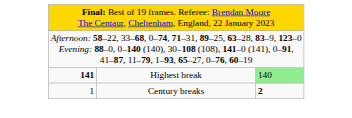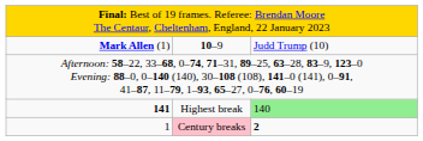 <table class="wikitable" style="font-size: 95%; margin: 1em auto 1em auto;">
 <tr>
 <td colspan="3" align="center" bgcolor="#ffd700"><strong>Final:</strong> Best of 19 frames. Referee: <a href='#'>Brendan Moore</a> <br><a href='#'>The Centaur</a>, <a href='#'>Cheltenham</a>, England, 22 January 2023</td>
+</tr>
+<tr>
+<td width="220" align="right"><strong><a href='#'>Mark Allen</a></strong> (1)<br></td>
+<td width="100" align="center"><strong>10</strong>–9</td>
+<td width="220"><a href='#'>Judd Trump</a> (10)<br></td>
 </tr>
 <tr>
 <td colspan="3" align="center" style="font-size: 100%"><em>Afternoon:</em> <strong>58</strong>–22, 33–<strong>68</strong>, 0–<strong>74</strong>, <strong>71</strong>–31, <strong>89</strong>–25, <strong>63</strong>–28, <strong>83</strong>–9, <strong>123</strong>–0<br> <em>Evening:</em> <strong>88</strong>–0, 0–<strong>140</strong> (140), 30–<strong>108</strong> (108), <strong>141</strong>–0 (141), 0–<strong>91</strong>,<br>41–<strong>87</strong>, 11–<strong>79</strong>, 1–<strong>93</strong>, <strong>65</strong>–27, 0–<strong>76</strong>, <strong>60</strong>–19</td>
 </tr>
 <tr>
 <td align="right"><strong>141</strong></td>
 <td align="center">Highest break</td>
 <td style="background: lightgreen;">140</td>
 </tr>
 <tr>
 <td align="right">1</td>
-<td align="center">Century breaks</td>
+<td align="center" style="background: pink;">Century breaks</td>
 <td><strong>2</strong></td>
 </tr>
 </table>
